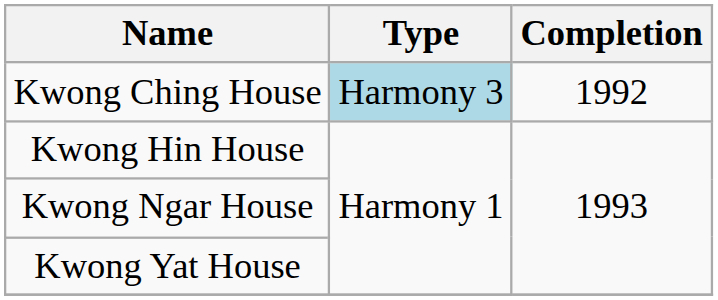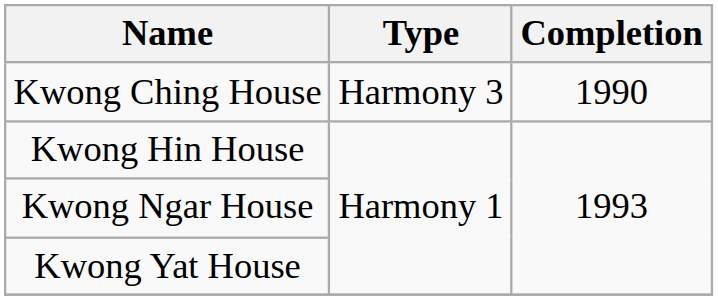 <table class="wikitable" style="text-align: center">
 <tr>
 <th>Name</th>
 <th>Type</th>
 <th>Completion</th>
 </tr>
 <tr>
 <td>Kwong Ching House</td>
-<td rowspan="1" style="background: lightblue;">Harmony 3</td>
-<td rowspan="1">1992</td>
+<td rowspan="1">Harmony 3</td>
+<td rowspan="1">1990</td>
 </tr>
 <tr>
 <td>Kwong Hin House</td>
 <td rowspan="3">Harmony 1</td>
 <td rowspan="3">1993</td>
 </tr>
 <tr>
 <td>Kwong Ngar House</td>
 </tr>
 <tr>
 <td>Kwong Yat House</td>
 </tr>
 <tr>
 </tr>
 </table>
